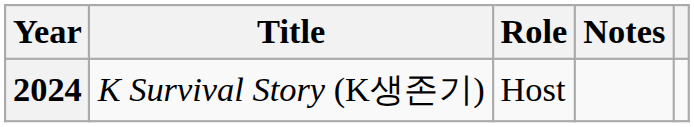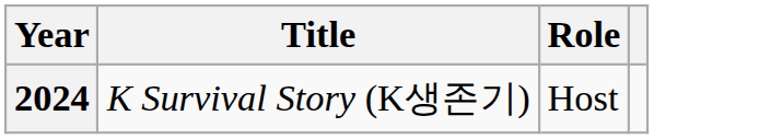 <table class="wikitable plainrowheaders">
 <tr>
 <th scope="col">Year</th>
 <th scope="col">Title</th>
 <th scope="col">Role</th>
-<th scope="col">Notes</th>
 <th scope="col" class="unsortable"></th>
 </tr>
 <tr>
 <th scope="row">2024</th>
 <td><em>K Survival Story</em> (K생존기)</td>
 <td>Host</td>
 <td></td>
-<td></td>
 </tr>
 </table>
